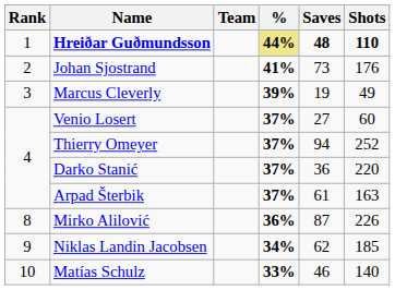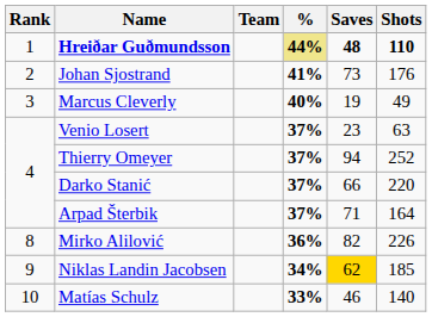 <table class="wikitable" style="text-align: center;">
 <tr>
 <th>Rank</th>
 <th>Name</th>
 <th>Team</th>
 <th>%</th>
 <th>Saves</th>
 <th>Shots</th>
 </tr>
 <tr>
 <td>1</td>
 <td align="left"><strong><a href='#'>Hreiðar Guðmundsson</a></strong></td>
 <td align="left"><strong></strong></td>
 <td style="background: khaki;"><strong>44%</strong></td>
 <td><strong>48</strong></td>
 <td><strong>110</strong></td>
 </tr>
 <tr>
 <td>2</td>
 <td align="left"><a href='#'>Johan Sjostrand</a></td>
 <td align="left"></td>
 <td><strong>41%</strong></td>
 <td>73</td>
 <td>176</td>
 </tr>
 <tr>
 <td>3</td>
 <td align="left"><a href='#'>Marcus Cleverly</a></td>
 <td align="left"></td>
-<td><strong>39%</strong></td>
+<td><strong>40%</strong></td>
 <td>19</td>
 <td>49</td>
 </tr>
 <tr>
 <td rowspan=4>4</td>
 <td align="left"><a href='#'>Venio Losert</a></td>
 <td align="left"></td>
 <td><strong>37%</strong></td>
-<td>27</td>
-<td>60</td>
+<td>23</td>
+<td>63</td>
 </tr>
 <tr>
 <td align="left"><a href='#'>Thierry Omeyer</a></td>
 <td align="left"></td>
 <td><strong>37%</strong></td>
 <td>94</td>
 <td>252</td>
 </tr>
 <tr>
 <td align="left"><a href='#'>Darko Stanić</a></td>
 <td align="left"></td>
 <td><strong>37%</strong></td>
-<td>36</td>
+<td>66</td>
 <td>220</td>
 </tr>
 <tr>
 <td align="left"><a href='#'>Arpad Šterbik</a></td>
 <td align="left"></td>
 <td><strong>37%</strong></td>
-<td>61</td>
-<td>163</td>
+<td>71</td>
+<td>164</td>
 </tr>
 <tr>
 <td>8</td>
 <td align="left"><a href='#'>Mirko Alilović</a></td>
 <td align="left"></td>
 <td><strong>36%</strong></td>
-<td>87</td>
+<td>82</td>
 <td>226</td>
 </tr>
 <tr>
 <td>9</td>
 <td align="left"><a href='#'>Niklas Landin Jacobsen</a></td>
 <td align="left"></td>
 <td><strong>34%</strong></td>
-<td>62</td>
+<td style="background: gold;">62</td>
 <td>185</td>
 </tr>
 <tr>
 <td>10</td>
 <td align="left"><a href='#'>Matías Schulz</a></td>
 <td align="left"></td>
 <td><strong>33%</strong></td>
 <td>46</td>
 <td>140</td>
 </tr>
 </table>
